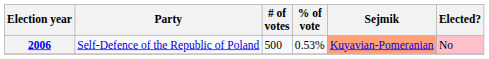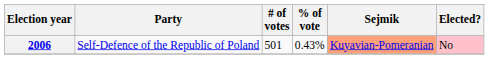 <table class=wikitable>
 <tr>
 <th>Election year</th>
 <th>Party</th>
 <th># of<br>votes</th>
 <th>% of<br>vote</th>
 <th>Sejmik</th>
 <th>Elected?</th>
 </tr>
 <tr>
 <th><a href='#'>2006</a></th>
 <td><a href='#'>Self-Defence of the Republic of Poland</a></td>
-<td>500</td>
-<td>0.53%</td>
+<td>501</td>
+<td>0.43%</td>
 <td style="background: lightsalmon;"><a href='#'>Kuyavian-Pomeranian</a></td>
 <td style="background:Pink;">No</td>
 </tr>
 <tr>
 </tr>
 </table>
